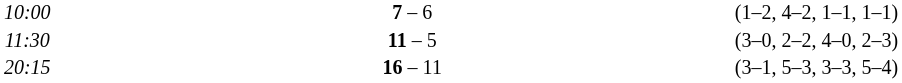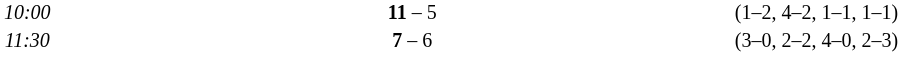 <table style="text-align:center">
 <tr>
 <th width=100></th>
 <th width=200></th>
 <th width=100></th>
 <th width=200></th>
 </tr>
 <tr>
 <td><em>10:00</em></td>
 <td align=right><strong></strong></td>
-<td><strong>7</strong> – 6</td>
+<td><strong>11</strong> – 5</td>
 <td align=left></td>
 <td>(1–2, 4–2, 1–1, 1–1)</td>
 </tr>
 <tr>
 <td><em>11:30</em></td>
 <td align=right><strong></strong></td>
-<td><strong>11</strong> – 5</td>
+<td><strong>7</strong> – 6</td>
 <td align=left></td>
 <td>(3–0, 2–2, 4–0, 2–3)</td>
 </tr>
-<tr>
-<td><em>20:15</em></td>
-<td align=right><strong></strong></td>
-<td><strong>16</strong> – 11</td>
-<td align=left></td>
-<td>(3–1, 5–3, 3–3, 5–4)</td>
-</tr>
 </table>
